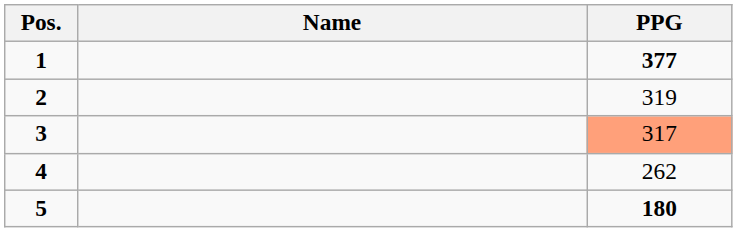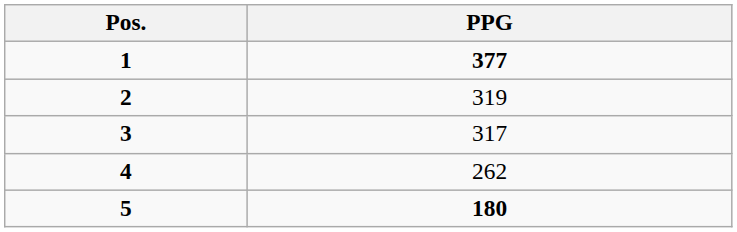 <table class="wikitable" style="width:80%;">
 <tr>
 <th style="width:10%;">Pos.</th>
-<th style="width:70%;">Name</th>
 <th style="width:20%;">PPG</th>
 </tr>
 <tr>
 <td align=center><strong>1</strong></td>
-<td><strong></strong></td>
 <td align=center><strong>377</strong></td>
 </tr>
 <tr>
 <td align=center><strong>2</strong></td>
-<td></td>
 <td align=center>319</td>
 </tr>
 <tr>
 <td align=center><strong>3</strong></td>
-<td></td>
-<td align=center style="background: lightsalmon;">317</td>
+<td align=center>317</td>
 </tr>
 <tr>
 <td align=center><strong>4</strong></td>
-<td></td>
 <td align=center>262</td>
 </tr>
 <tr>
 <td align=center><strong>5</strong></td>
-<td></td>
 <td align=center><strong>180</strong></td>
 </tr>
 </table>
